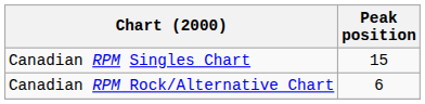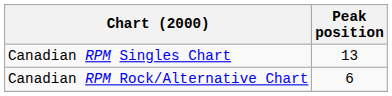 <table class="wikitable sortable plainrowheaders">
 <tr>
 <th>Chart (2000)</th>
 <th>Peak<br> position</th>
 </tr>
 <tr>
 <td>Canadian <em><a href='#'>RPM</a></em> <a href='#'>Singles Chart</a></td>
-<td align="center">15</td>
+<td align="center">13</td>
 </tr>
 <tr>
 <td>Canadian <a href='#'><em>RPM</em> Rock/Alternative Chart</a></td>
 <td align="center">6</td>
 </tr>
 <tr>
 </tr>
 <tr>
 </tr>
 <tr>
 </tr>
 <tr>
 </tr>
 <tr>
 </tr>
 <tr>
 </tr>
 </table>
